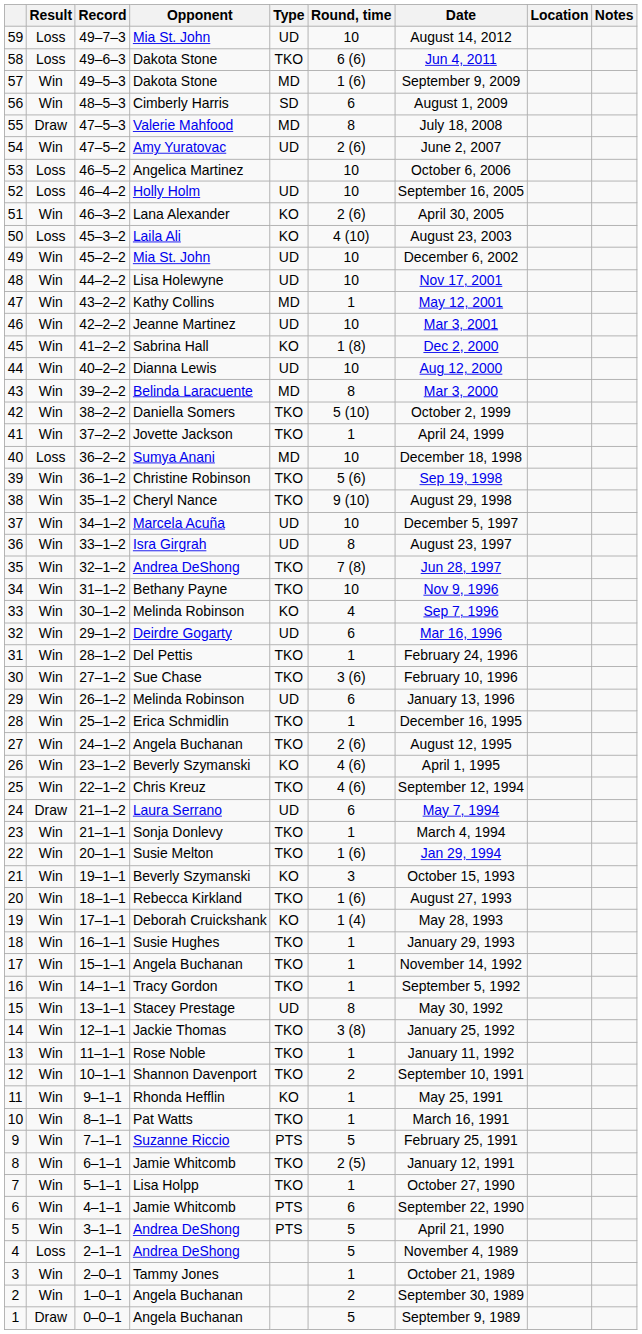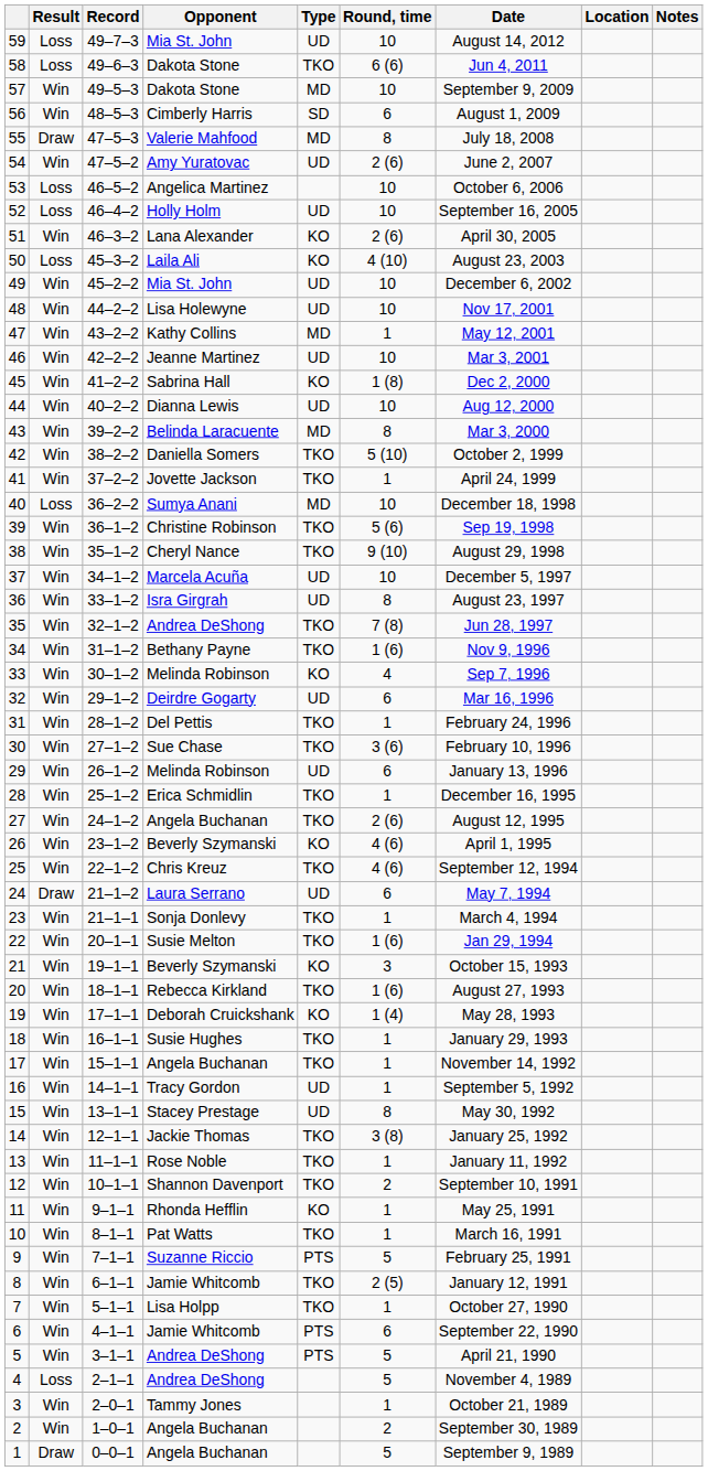 <table class="wikitable" style="text-align:center">
 <tr>
 <th></th>
 <th>Result</th>
 <th>Record</th>
 <th>Opponent</th>
 <th>Type</th>
 <th>Round, time</th>
 <th>Date</th>
 <th>Location</th>
 <th>Notes</th>
 </tr>
 <tr>
 <td>59</td>
 <td>Loss</td>
 <td>49–7–3</td>
 <td align=left><a href='#'>Mia St. John</a></td>
 <td>UD</td>
 <td>10</td>
 <td>August 14, 2012</td>
 <td align=left></td>
 <td></td>
 </tr>
 <tr>
 <td>58</td>
 <td>Loss</td>
 <td>49–6–3</td>
 <td align=left>Dakota Stone</td>
 <td>TKO</td>
 <td>6 (6)</td>
 <td><a href='#'>Jun 4, 2011</a></td>
 <td align=left></td>
 <td></td>
 </tr>
 <tr>
 <td>57</td>
 <td>Win</td>
 <td>49–5–3</td>
 <td align=left>Dakota Stone</td>
 <td>MD</td>
-<td>1 (6)</td>
+<td>10</td>
 <td>September 9, 2009</td>
 <td align=left></td>
 <td align=left></td>
 </tr>
 <tr>
 <td>56</td>
 <td>Win</td>
 <td>48–5–3</td>
 <td align=left>Cimberly Harris</td>
 <td>SD</td>
 <td>6</td>
 <td>August 1, 2009</td>
 <td align=left></td>
 <td></td>
 </tr>
 <tr>
 <td>55</td>
 <td>Draw</td>
 <td>47–5–3</td>
 <td align=left><a href='#'>Valerie Mahfood</a></td>
 <td>MD</td>
 <td>8</td>
 <td>July 18, 2008</td>
 <td align=left></td>
 <td align=left></td>
 </tr>
 <tr>
 <td>54</td>
 <td>Win</td>
 <td>47–5–2</td>
 <td align=left><a href='#'>Amy Yuratovac</a></td>
 <td>UD</td>
 <td>2 (6)</td>
 <td>June 2, 2007</td>
 <td align=left></td>
 <td></td>
 </tr>
 <tr>
 <td>53</td>
 <td>Loss</td>
 <td>46–5–2</td>
 <td align=left>Angelica Martinez</td>
 <td></td>
 <td>10</td>
 <td>October 6, 2006</td>
 <td align=left></td>
 <td></td>
 </tr>
 <tr>
 <td>52</td>
 <td>Loss</td>
 <td>46–4–2</td>
 <td align=left><a href='#'>Holly Holm</a></td>
 <td>UD</td>
 <td>10</td>
 <td>September 16, 2005</td>
 <td align=left></td>
 <td></td>
 </tr>
 <tr>
 <td>51</td>
 <td>Win</td>
 <td>46–3–2</td>
 <td align=left>Lana Alexander</td>
 <td>KO</td>
 <td>2 (6)</td>
 <td>April 30, 2005</td>
 <td align=left></td>
 <td></td>
 </tr>
 <tr>
 <td>50</td>
 <td>Loss</td>
 <td>45–3–2</td>
 <td align=left><a href='#'>Laila Ali</a></td>
 <td>KO</td>
 <td>4 (10)</td>
 <td>August 23, 2003</td>
 <td align=left></td>
 <td align=left></td>
 </tr>
 <tr>
 <td>49</td>
 <td>Win</td>
 <td>45–2–2</td>
 <td align=left><a href='#'>Mia St. John</a></td>
 <td>UD</td>
 <td>10</td>
 <td>December 6, 2002</td>
 <td align=left></td>
 <td></td>
 </tr>
 <tr>
 <td>48</td>
 <td>Win</td>
 <td>44–2–2</td>
 <td align=left>Lisa Holewyne</td>
 <td>UD</td>
 <td>10</td>
 <td><a href='#'>Nov 17, 2001</a></td>
 <td align=left></td>
 <td></td>
 </tr>
 <tr>
 <td>47</td>
 <td>Win</td>
 <td>43–2–2</td>
 <td align=left>Kathy Collins</td>
 <td>MD</td>
 <td>1</td>
 <td><a href='#'>May 12, 2001</a></td>
 <td align=left></td>
 <td></td>
 </tr>
 <tr>
 <td>46</td>
 <td>Win</td>
 <td>42–2–2</td>
 <td align=left>Jeanne Martinez</td>
 <td>UD</td>
 <td>10</td>
 <td><a href='#'>Mar 3, 2001</a></td>
 <td align=left></td>
 <td></td>
 </tr>
 <tr>
 <td>45</td>
 <td>Win</td>
 <td>41–2–2</td>
 <td align=left>Sabrina Hall</td>
 <td>KO</td>
 <td>1 (8)</td>
 <td><a href='#'>Dec 2, 2000</a></td>
 <td align=left></td>
 <td></td>
 </tr>
 <tr>
 <td>44</td>
 <td>Win</td>
 <td>40–2–2</td>
 <td align=left>Dianna Lewis</td>
 <td>UD</td>
 <td>10</td>
 <td><a href='#'>Aug 12, 2000</a></td>
 <td align=left></td>
 <td></td>
 </tr>
 <tr>
 <td>43</td>
 <td>Win</td>
 <td>39–2–2</td>
 <td align=left><a href='#'>Belinda Laracuente</a></td>
 <td>MD</td>
 <td>8</td>
 <td><a href='#'>Mar 3, 2000</a></td>
 <td align=left></td>
 <td></td>
 </tr>
 <tr>
 <td>42</td>
 <td>Win</td>
 <td>38–2–2</td>
 <td align=left>Daniella Somers</td>
 <td>TKO</td>
 <td>5 (10)</td>
 <td>October 2, 1999</td>
 <td align=left></td>
 <td></td>
 </tr>
 <tr>
 <td>41</td>
 <td>Win</td>
 <td>37–2–2</td>
 <td align=left>Jovette Jackson</td>
 <td>TKO</td>
 <td>1</td>
 <td>April 24, 1999</td>
 <td align=left></td>
 <td></td>
 </tr>
 <tr>
 <td>40</td>
 <td>Loss</td>
 <td>36–2–2</td>
 <td align=left><a href='#'>Sumya Anani</a></td>
 <td>MD</td>
 <td>10</td>
 <td>December 18, 1998</td>
 <td align=left></td>
 <td></td>
 </tr>
 <tr>
 <td>39</td>
 <td>Win</td>
 <td>36–1–2</td>
 <td align=left>Christine Robinson</td>
 <td>TKO</td>
 <td>5 (6)</td>
 <td><a href='#'>Sep 19, 1998</a></td>
 <td align=left></td>
 <td></td>
 </tr>
 <tr>
 <td>38</td>
 <td>Win</td>
 <td>35–1–2</td>
 <td align=left>Cheryl Nance</td>
 <td>TKO</td>
 <td>9 (10)</td>
 <td>August 29, 1998</td>
 <td align=left></td>
 <td></td>
 </tr>
 <tr>
 <td>37</td>
 <td>Win</td>
 <td>34–1–2</td>
 <td align=left><a href='#'>Marcela Acuña</a></td>
 <td>UD</td>
 <td>10</td>
 <td>December 5, 1997</td>
 <td align=left></td>
 <td></td>
 </tr>
 <tr>
 <td>36</td>
 <td>Win</td>
 <td>33–1–2</td>
 <td align=left><a href='#'>Isra Girgrah</a></td>
 <td>UD</td>
 <td>8</td>
 <td>August 23, 1997</td>
 <td align=left></td>
 <td></td>
 </tr>
 <tr>
 <td>35</td>
 <td>Win</td>
 <td>32–1–2</td>
 <td align=left><a href='#'>Andrea DeShong</a></td>
 <td>TKO</td>
 <td>7 (8)</td>
 <td><a href='#'>Jun 28, 1997</a></td>
 <td align=left></td>
 <td></td>
 </tr>
 <tr>
 <td>34</td>
 <td>Win</td>
 <td>31–1–2</td>
 <td align=left>Bethany Payne</td>
 <td>TKO</td>
-<td>10</td>
+<td>1 (6)</td>
 <td><a href='#'>Nov 9, 1996</a></td>
 <td align=left></td>
 <td></td>
 </tr>
 <tr>
 <td>33</td>
 <td>Win</td>
 <td>30–1–2</td>
 <td align=left>Melinda Robinson</td>
 <td>KO</td>
 <td>4</td>
 <td><a href='#'>Sep 7, 1996</a></td>
 <td align=left></td>
 <td></td>
 </tr>
 <tr>
 <td>32</td>
 <td>Win</td>
 <td>29–1–2</td>
 <td align=left><a href='#'>Deirdre Gogarty</a></td>
 <td>UD</td>
 <td>6</td>
 <td><a href='#'>Mar 16, 1996</a></td>
 <td align=left></td>
 <td></td>
 </tr>
 <tr>
 <td>31</td>
 <td>Win</td>
 <td>28–1–2</td>
 <td align=left>Del Pettis</td>
 <td>TKO</td>
 <td>1</td>
 <td>February 24, 1996</td>
 <td align=left></td>
 <td></td>
 </tr>
 <tr>
 <td>30</td>
 <td>Win</td>
 <td>27–1–2</td>
 <td align=left>Sue Chase</td>
 <td>TKO</td>
 <td>3 (6)</td>
 <td>February 10, 1996</td>
 <td align=left></td>
 <td></td>
 </tr>
 <tr>
 <td>29</td>
 <td>Win</td>
 <td>26–1–2</td>
 <td align=left>Melinda Robinson</td>
 <td>UD</td>
 <td>6</td>
 <td>January 13, 1996</td>
 <td align=left></td>
 <td></td>
 </tr>
 <tr>
 <td>28</td>
 <td>Win</td>
 <td>25–1–2</td>
 <td align=left>Erica Schmidlin</td>
 <td>TKO</td>
 <td>1</td>
 <td>December 16, 1995</td>
 <td align=left></td>
 <td></td>
 </tr>
 <tr>
 <td>27</td>
 <td>Win</td>
 <td>24–1–2</td>
 <td align=left>Angela Buchanan</td>
 <td>TKO</td>
 <td>2 (6)</td>
 <td>August 12, 1995</td>
 <td align=left></td>
 <td></td>
 </tr>
 <tr>
 <td>26</td>
 <td>Win</td>
 <td>23–1–2</td>
 <td align=left>Beverly Szymanski</td>
 <td>KO</td>
 <td>4 (6)</td>
 <td>April 1, 1995</td>
 <td align=left></td>
 <td></td>
 </tr>
 <tr>
 <td>25</td>
 <td>Win</td>
 <td>22–1–2</td>
 <td align=left>Chris Kreuz</td>
 <td>TKO</td>
 <td>4 (6)</td>
 <td>September 12, 1994</td>
 <td align=left></td>
 <td></td>
 </tr>
 <tr>
 <td>24</td>
 <td>Draw</td>
 <td>21–1–2</td>
 <td align=left><a href='#'>Laura Serrano</a></td>
 <td>UD</td>
 <td>6</td>
 <td><a href='#'>May 7, 1994</a></td>
 <td align=left></td>
 <td></td>
 </tr>
 <tr>
 <td>23</td>
 <td>Win</td>
 <td>21–1–1</td>
 <td align=left>Sonja Donlevy</td>
 <td>TKO</td>
 <td>1</td>
 <td>March 4, 1994</td>
 <td align=left></td>
 <td></td>
 </tr>
 <tr>
 <td>22</td>
 <td>Win</td>
 <td>20–1–1</td>
 <td align=left>Susie Melton</td>
 <td>TKO</td>
 <td>1 (6)</td>
 <td><a href='#'>Jan 29, 1994</a></td>
 <td align=left></td>
 <td></td>
 </tr>
 <tr>
 <td>21</td>
 <td>Win</td>
 <td>19–1–1</td>
 <td align=left>Beverly Szymanski</td>
 <td>KO</td>
 <td>3</td>
 <td>October 15, 1993</td>
 <td align=left></td>
 <td></td>
 </tr>
 <tr>
 <td>20</td>
 <td>Win</td>
 <td>18–1–1</td>
 <td align=left>Rebecca Kirkland</td>
 <td>TKO</td>
 <td>1 (6)</td>
 <td>August 27, 1993</td>
 <td align=left></td>
 <td></td>
 </tr>
 <tr>
 <td>19</td>
 <td>Win</td>
 <td>17–1–1</td>
 <td align=left>Deborah Cruickshank</td>
 <td>KO</td>
 <td>1 (4)</td>
 <td>May 28, 1993</td>
 <td align=left></td>
 <td></td>
 </tr>
 <tr>
 <td>18</td>
 <td>Win</td>
 <td>16–1–1</td>
 <td align=left>Susie Hughes</td>
 <td>TKO</td>
 <td>1</td>
 <td>January 29, 1993</td>
 <td align=left></td>
 <td></td>
 </tr>
 <tr>
 <td>17</td>
 <td>Win</td>
 <td>15–1–1</td>
 <td align=left>Angela Buchanan</td>
 <td>TKO</td>
 <td>1</td>
 <td>November 14, 1992</td>
 <td align=left></td>
 <td></td>
 </tr>
 <tr>
 <td>16</td>
 <td>Win</td>
 <td>14–1–1</td>
 <td align=left>Tracy Gordon</td>
-<td>TKO</td>
+<td>UD</td>
 <td>1</td>
 <td>September 5, 1992</td>
 <td align=left></td>
 <td></td>
 </tr>
 <tr>
 <td>15</td>
 <td>Win</td>
 <td>13–1–1</td>
 <td align=left>Stacey Prestage</td>
 <td>UD</td>
 <td>8</td>
 <td>May 30, 1992</td>
 <td align=left></td>
 <td></td>
 </tr>
 <tr>
 <td>14</td>
 <td>Win</td>
 <td>12–1–1</td>
 <td align=left>Jackie Thomas</td>
 <td>TKO</td>
 <td>3 (8)</td>
 <td>January 25, 1992</td>
 <td align=left></td>
 <td></td>
 </tr>
 <tr>
 <td>13</td>
 <td>Win</td>
 <td>11–1–1</td>
 <td align=left>Rose Noble</td>
 <td>TKO</td>
 <td>1</td>
 <td>January 11, 1992</td>
 <td align=left></td>
 <td></td>
 </tr>
 <tr>
 <td>12</td>
 <td>Win</td>
 <td>10–1–1</td>
 <td align=left>Shannon Davenport</td>
 <td>TKO</td>
 <td>2</td>
 <td>September 10, 1991</td>
 <td align=left></td>
 <td></td>
 </tr>
 <tr>
 <td>11</td>
 <td>Win</td>
 <td>9–1–1</td>
 <td align=left>Rhonda Hefflin</td>
 <td>KO</td>
 <td>1</td>
 <td>May 25, 1991</td>
 <td align=left></td>
 <td></td>
 </tr>
 <tr>
 <td>10</td>
 <td>Win</td>
 <td>8–1–1</td>
 <td align=left>Pat Watts</td>
 <td>TKO</td>
 <td>1</td>
 <td>March 16, 1991</td>
 <td align=left></td>
 <td></td>
 </tr>
 <tr>
 <td>9</td>
 <td>Win</td>
 <td>7–1–1</td>
 <td align=left><a href='#'>Suzanne Riccio</a></td>
 <td>PTS</td>
 <td>5</td>
 <td>February 25, 1991</td>
 <td align=left></td>
 <td></td>
 </tr>
 <tr>
 <td>8</td>
 <td>Win</td>
 <td>6–1–1</td>
 <td align=left>Jamie Whitcomb</td>
 <td>TKO</td>
 <td>2 (5)</td>
 <td>January 12, 1991</td>
 <td align=left></td>
 <td></td>
 </tr>
 <tr>
 <td>7</td>
 <td>Win</td>
 <td>5–1–1</td>
 <td align=left>Lisa Holpp</td>
 <td>TKO</td>
 <td>1</td>
 <td>October 27, 1990</td>
 <td align=left></td>
 <td></td>
 </tr>
 <tr>
 <td>6</td>
 <td>Win</td>
 <td>4–1–1</td>
 <td align=left>Jamie Whitcomb</td>
 <td>PTS</td>
 <td>6</td>
 <td>September 22, 1990</td>
 <td align=left></td>
 <td></td>
 </tr>
 <tr>
 <td>5</td>
 <td>Win</td>
 <td>3–1–1</td>
 <td align=left><a href='#'>Andrea DeShong</a></td>
 <td>PTS</td>
 <td>5</td>
 <td>April 21, 1990</td>
 <td align=left></td>
 <td></td>
 </tr>
 <tr>
 <td>4</td>
 <td>Loss</td>
 <td>2–1–1</td>
 <td align=left><a href='#'>Andrea DeShong</a></td>
 <td></td>
 <td>5</td>
 <td>November 4, 1989</td>
 <td align=left></td>
 <td></td>
 </tr>
 <tr>
 <td>3</td>
 <td>Win</td>
 <td>2–0–1</td>
 <td align=left>Tammy Jones</td>
 <td></td>
 <td>1</td>
 <td>October 21, 1989</td>
 <td align=left></td>
 <td></td>
 </tr>
 <tr>
 <td>2</td>
 <td>Win</td>
 <td>1–0–1</td>
 <td align=left>Angela Buchanan</td>
 <td></td>
 <td>2</td>
 <td>September 30, 1989</td>
 <td align=left></td>
 <td></td>
 </tr>
 <tr>
 <td>1</td>
 <td>Draw</td>
 <td>0–0–1</td>
 <td align=left>Angela Buchanan</td>
 <td></td>
 <td>5</td>
 <td>September 9, 1989</td>
 <td align=left></td>
 <td></td>
 </tr>
 </table>
